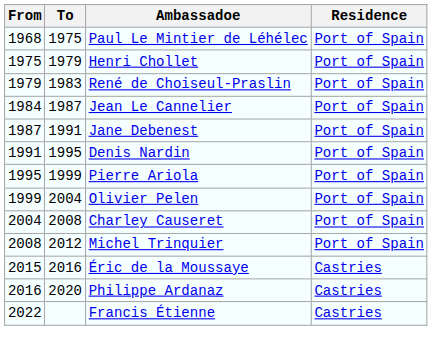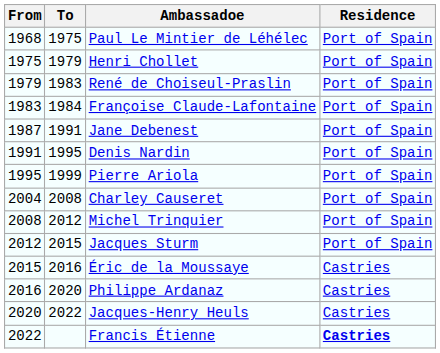 <table class="wikitable" style="background-color:#F5FFFF;">
 <tr>
 <th>From</th>
 <th>To</th>
 <th>Ambassadoe</th>
 <th>Residence</th>
 </tr>
 <tr>
 <td>1968</td>
 <td>1975</td>
 <td><a href='#'>Paul Le Mintier de Léhélec</a></td>
 <td><a href='#'>Port of Spain</a></td>
 </tr>
 <tr>
 <td>1975</td>
 <td>1979</td>
 <td><a href='#'>Henri Chollet</a></td>
 <td><a href='#'>Port of Spain</a></td>
 </tr>
 <tr>
 <td>1979</td>
 <td>1983</td>
 <td><a href='#'>René de Choiseul-Praslin</a></td>
 <td><a href='#'>Port of Spain</a></td>
 </tr>
 <tr>
+<td>1983</td>
 <td>1984</td>
-<td>1987</td>
-<td><a href='#'>Jean Le Cannelier</a></td>
+<td><a href='#'>Françoise Claude-Lafontaine</a></td>
 <td><a href='#'>Port of Spain</a></td>
 </tr>
 <tr>
 <td>1987</td>
 <td>1991</td>
 <td><a href='#'>Jane Debenest</a></td>
 <td><a href='#'>Port of Spain</a></td>
 </tr>
 <tr>
 <td>1991</td>
 <td>1995</td>
 <td><a href='#'>Denis Nardin</a></td>
 <td><a href='#'>Port of Spain</a></td>
 </tr>
 <tr>
 <td>1995</td>
 <td>1999</td>
 <td><a href='#'>Pierre Ariola</a></td>
 <td><a href='#'>Port of Spain</a></td>
 </tr>
 <tr>
-<td>1999</td>
-<td>2004</td>
-<td><a href='#'>Olivier Pelen</a></td>
-<td><a href='#'>Port of Spain</a></td>
-</tr>
-<tr>
 <td>2004</td>
 <td>2008</td>
 <td><a href='#'>Charley Causeret</a></td>
 <td><a href='#'>Port of Spain</a></td>
 </tr>
 <tr>
 <td>2008</td>
 <td>2012</td>
 <td><a href='#'>Michel Trinquier</a></td>
+<td><a href='#'>Port of Spain</a></td>
+</tr>
+<tr>
+<td>2012</td>
+<td>2015</td>
+<td><a href='#'>Jacques Sturm</a></td>
 <td><a href='#'>Port of Spain</a></td>
 </tr>
 <tr>
 <td>2015</td>
 <td>2016</td>
 <td><a href='#'>Éric de la Moussaye</a></td>
 <td><a href='#'>Castries</a></td>
 </tr>
 <tr>
 <td>2016</td>
 <td>2020</td>
 <td><a href='#'>Philippe Ardanaz</a></td>
 <td><a href='#'>Castries</a></td>
 </tr>
 <tr>
+<td>2020</td>
+<td>2022</td>
+<td><a href='#'>Jacques-Henry Heuls</a></td>
+<td><a href='#'>Castries</a></td>
+</tr>
+<tr>
 <td>2022</td>
 <td></td>
 <td><a href='#'>Francis Étienne</a></td>
-<td><a href='#'>Castries</a></td>
+<td><strong><a href='#'>Castries</a></strong></td>
 </tr>
 </table>
